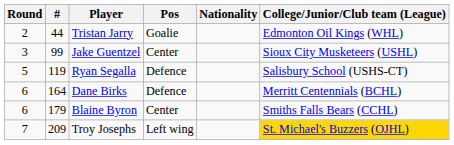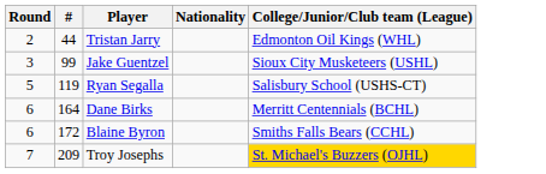 <table class="wikitable">
 <tr>
 <th>Round</th>
 <th>#</th>
 <th>Player</th>
-<th>Pos</th>
 <th>Nationality</th>
 <th>College/Junior/Club team (League)</th>
 </tr>
 <tr>
 <td style="text-align:center">2</td>
 <td style="text-align:center">44</td>
 <td><a href='#'>Tristan Jarry</a></td>
-<td>Goalie</td>
 <td></td>
 <td><a href='#'>Edmonton Oil Kings</a> (<a href='#'>WHL</a>)</td>
 </tr>
 <tr>
 <td style="text-align:center">3</td>
 <td style="text-align:center">99</td>
 <td><a href='#'>Jake Guentzel</a></td>
-<td>Center</td>
 <td></td>
 <td><a href='#'>Sioux City Musketeers</a> (<a href='#'>USHL</a>)</td>
 </tr>
 <tr>
 <td style="text-align:center">5</td>
 <td style="text-align:center">119</td>
 <td><a href='#'>Ryan Segalla</a></td>
-<td>Defence</td>
 <td></td>
 <td><a href='#'>Salisbury School</a> (USHS-CT)</td>
 </tr>
 <tr>
 <td style="text-align:center">6</td>
 <td style="text-align:center">164</td>
 <td><a href='#'>Dane Birks</a></td>
-<td>Defence</td>
 <td></td>
 <td><a href='#'>Merritt Centennials</a> (<a href='#'>BCHL</a>)</td>
 </tr>
 <tr>
 <td style="text-align:center">6</td>
-<td style="text-align:center">179</td>
+<td style="text-align:center">172</td>
 <td><a href='#'>Blaine Byron</a></td>
-<td>Center</td>
 <td></td>
 <td><a href='#'>Smiths Falls Bears</a> (<a href='#'>CCHL</a>)</td>
 </tr>
 <tr>
 <td style="text-align:center">7</td>
 <td style="text-align:center">209</td>
 <td>Troy Josephs</td>
-<td>Left wing</td>
 <td></td>
 <td style="background: gold;"><a href='#'>St. Michael's Buzzers</a> (<a href='#'>OJHL</a>)</td>
 </tr>
 </table>
